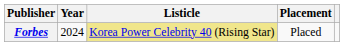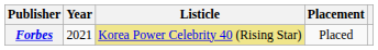 <table class="wikitable plainrowheaders" style="text-align:center">
 <tr>
 <th scope="col">Publisher </th>
 <th scope="col">Year </th>
 <th scope="col">Listicle </th>
 <th scope="col">Placement </th>
 <th scope="col" class="unsortable"></th>
 </tr>
 <tr>
 <th scope="row"><em><a href='#'>Forbes</a></em></th>
-<td>2024</td>
+<td>2021</td>
 <td style="background: khaki; text-align:left"><a href='#'>Korea Power Celebrity 40</a> (Rising Star)</td>
 <td>Placed</td>
 <td></td>
 </tr>
 </table>
